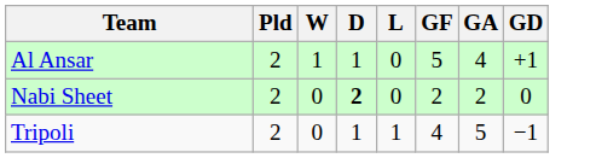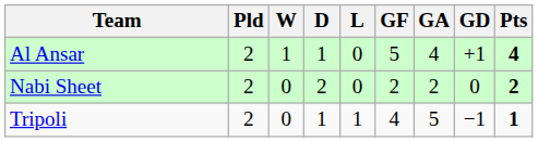 <table class="wikitable" style="text-align: center;">
 <tr>
 <th width=165>Team</th>
 <th width=20>Pld</th>
 <th width=20>W</th>
 <th width=20>D</th>
 <th width=20>L</th>
 <th width=20>GF</th>
 <th width=20>GA</th>
 <th width=20>GD</th>
+<th width=20>Pts</th>
 </tr>
 <tr bgcolor = ccffcc>
 <td style="text-align:left;"> <a href='#'>Al Ansar</a></td>
 <td>2</td>
 <td>1</td>
 <td>1</td>
 <td>0</td>
 <td>5</td>
 <td>4</td>
 <td>+1</td>
+<td><strong>4</strong></td>
 </tr>
 <tr bgcolor = ccffcc>
 <td style="text-align:left;"> <a href='#'>Nabi Sheet</a></td>
 <td>2</td>
 <td>0</td>
-<td><strong>2</strong></td>
+<td>2</td>
 <td>0</td>
 <td>2</td>
 <td>2</td>
 <td>0</td>
+<td><strong>2</strong></td>
 </tr>
 <tr>
 <td style="text-align:left;"> <a href='#'>Tripoli</a></td>
 <td>2</td>
 <td>0</td>
 <td>1</td>
 <td>1</td>
 <td>4</td>
 <td>5</td>
 <td>−1</td>
+<td><strong>1</strong></td>
 </tr>
 </table>
